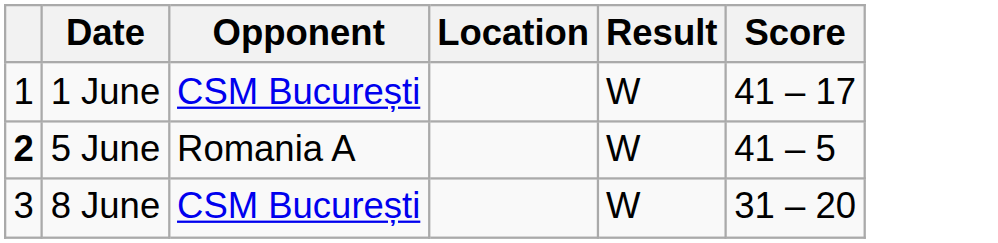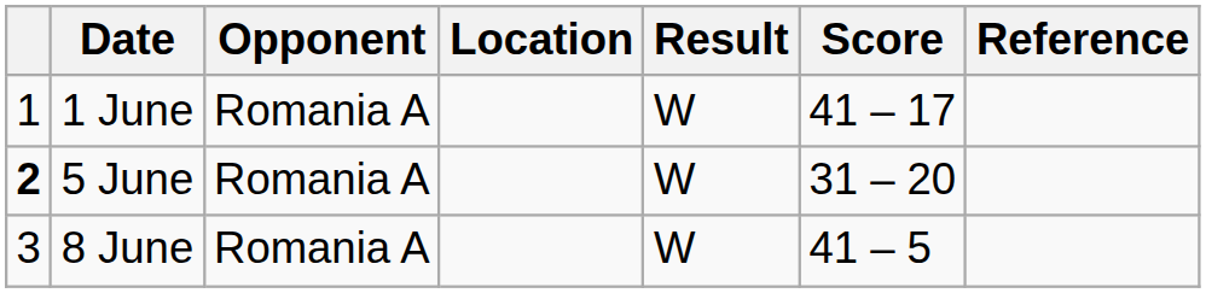 <table class="wikitable" style="font-size: 100%;">
 <tr>
 <th></th>
 <th>Date</th>
 <th>Opponent</th>
 <th>Location</th>
 <th>Result</th>
 <th>Score</th>
+<th>Reference</th>
 </tr>
 <tr>
 <td>1</td>
 <td>1 June</td>
-<td><a href='#'>CSM București</a></td>
+<td>Romania A</td>
 <td></td>
 <td>W</td>
 <td>41 – 17</td>
+<td></td>
 </tr>
 <tr>
 <td><strong>2</strong></td>
 <td>5 June</td>
 <td>Romania A</td>
 <td></td>
 <td>W</td>
-<td>41 – 5</td>
+<td>31 – 20</td>
+<td></td>
 </tr>
 <tr>
 <td>3</td>
 <td>8 June</td>
-<td><a href='#'>CSM București</a></td>
+<td>Romania A</td>
 <td></td>
 <td>W</td>
-<td>31 – 20</td>
+<td>41 – 5</td>
+<td></td>
 </tr>
 </table>
